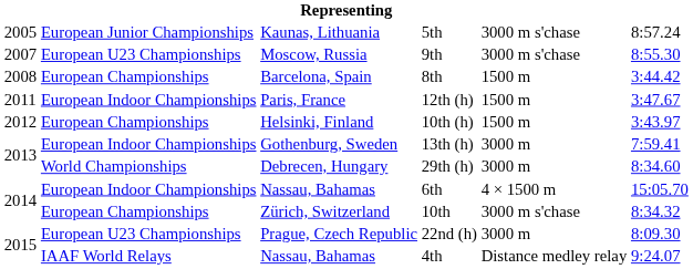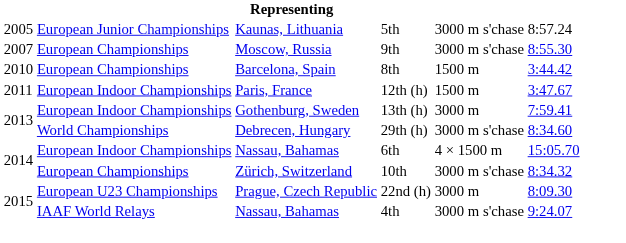 <table>
 <tr>
 <th colspan="6">Representing </th>
 </tr>
 <tr>
 <td>2005</td>
 <td><a href='#'>European Junior Championships</a></td>
 <td><a href='#'>Kaunas, Lithuania</a></td>
 <td>5th</td>
 <td>3000 m s'chase</td>
 <td>8:57.24</td>
 </tr>
 <tr>
 <td>2007</td>
-<td><a href='#'>European U23 Championships</a></td>
+<td><a href='#'>European Championships</a></td>
 <td><a href='#'>Moscow, Russia</a></td>
 <td>9th</td>
 <td>3000 m s'chase</td>
 <td><a href='#'>8:55.30</a></td>
 </tr>
 <tr>
-<td>2008</td>
+<td>2010</td>
 <td><a href='#'>European Championships</a></td>
 <td><a href='#'>Barcelona, Spain</a></td>
 <td>8th</td>
 <td>1500 m</td>
 <td><a href='#'>3:44.42</a></td>
 </tr>
 <tr>
 <td>2011</td>
 <td><a href='#'>European Indoor Championships</a></td>
 <td><a href='#'>Paris, France</a></td>
 <td>12th (h)</td>
 <td>1500 m</td>
 <td><a href='#'>3:47.67</a></td>
 </tr>
 <tr>
-<td>2012</td>
-<td><a href='#'>European Championships</a></td>
-<td><a href='#'>Helsinki, Finland</a></td>
-<td>10th (h)</td>
-<td>1500 m</td>
-<td><a href='#'>3:43.97</a></td>
-</tr>
-<tr>
 <td rowspan=2>2013</td>
 <td><a href='#'>European Indoor Championships</a></td>
 <td><a href='#'>Gothenburg, Sweden</a></td>
 <td>13th (h)</td>
 <td>3000 m</td>
 <td><a href='#'>7:59.41</a></td>
 </tr>
 <tr>
 <td><a href='#'>World Championships</a></td>
 <td><a href='#'>Debrecen, Hungary</a></td>
 <td>29th (h)</td>
-<td>3000 m</td>
+<td>3000 m s'chase</td>
 <td><a href='#'>8:34.60</a></td>
 </tr>
 <tr>
 <td rowspan=2>2014</td>
 <td><a href='#'>European Indoor Championships</a></td>
 <td><a href='#'>Nassau, Bahamas</a></td>
 <td>6th</td>
 <td>4 × 1500 m</td>
 <td><a href='#'>15:05.70</a></td>
 </tr>
 <tr>
 <td><a href='#'>European Championships</a></td>
 <td><a href='#'>Zürich, Switzerland</a></td>
 <td>10th</td>
 <td>3000 m s'chase</td>
 <td><a href='#'>8:34.32</a></td>
 </tr>
 <tr>
 <td rowspan=2>2015</td>
 <td><a href='#'>European U23 Championships</a></td>
 <td><a href='#'>Prague, Czech Republic</a></td>
 <td>22nd (h)</td>
 <td>3000 m</td>
 <td><a href='#'>8:09.30</a></td>
 </tr>
 <tr>
 <td><a href='#'>IAAF World Relays</a></td>
 <td><a href='#'>Nassau, Bahamas</a></td>
 <td>4th</td>
-<td>Distance medley relay</td>
+<td>3000 m s'chase</td>
 <td><a href='#'>9:24.07</a></td>
 </tr>
 </table>
